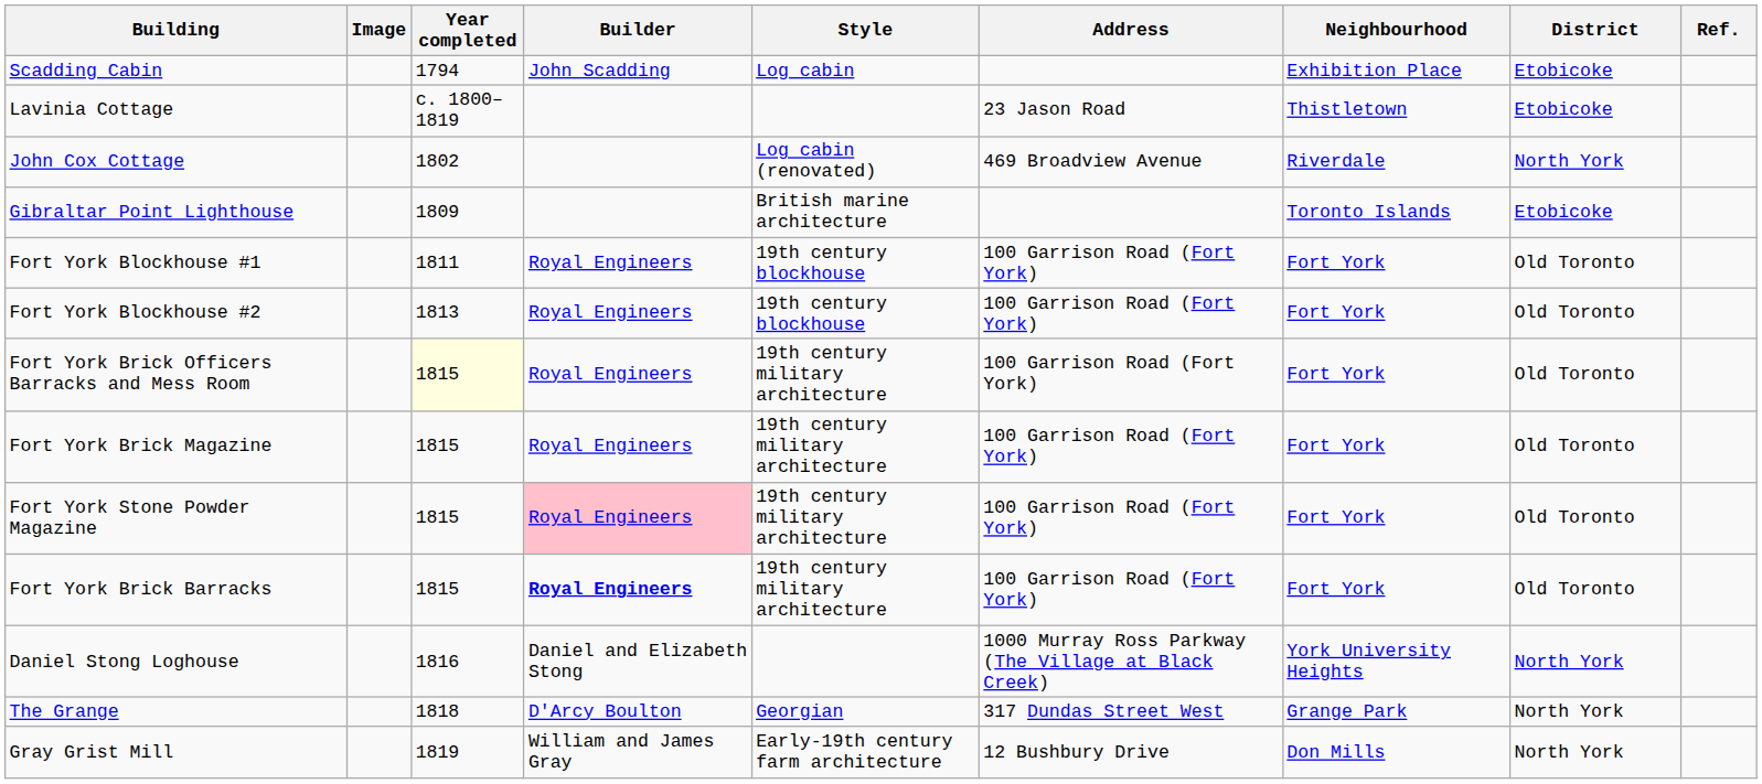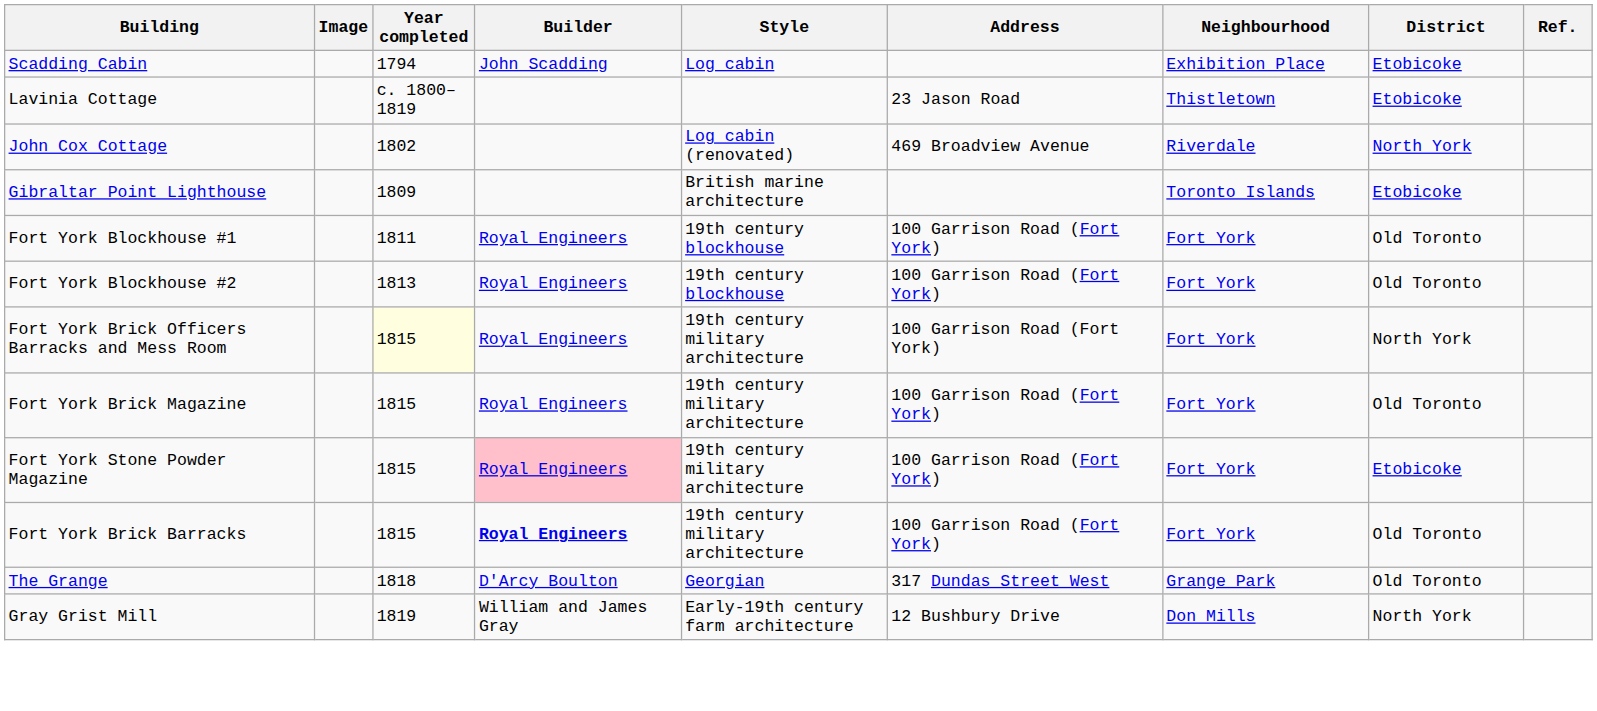 <table class="wikitable sortable plainrowheaders">
 <tr>
 <th scope=col width=18%>Building</th>
 <th scope=col width=1% class="unsortable">Image</th>
 <th scope=col width=4%>Year completed</th>
 <th scope=col width=12%>Builder</th>
 <th scope=col width=12%>Style</th>
 <th scope=col width=16%>Address</th>
 <th scope=col width=12%>Neighbourhood</th>
 <th scope=col width=9%>District</th>
 <th scope=col width=4% class="unsortable">Ref.</th>
 </tr>
 <tr>
 <td><a href='#'>Scadding Cabin</a></td>
 <td></td>
 <td>1794</td>
 <td><a href='#'>John Scadding</a></td>
 <td><a href='#'>Log cabin</a></td>
 <td></td>
 <td><a href='#'>Exhibition Place</a></td>
 <td><a href='#'>Etobicoke</a></td>
 <td></td>
 </tr>
 <tr>
 <td>Lavinia Cottage</td>
 <td></td>
 <td>c. 1800–1819</td>
 <td></td>
 <td></td>
 <td>23 Jason Road</td>
 <td><a href='#'>Thistletown</a></td>
 <td><a href='#'>Etobicoke</a></td>
 <td></td>
 </tr>
 <tr>
 <td><a href='#'>John Cox Cottage</a></td>
 <td></td>
 <td>1802</td>
 <td></td>
 <td><a href='#'>Log cabin</a> (renovated)</td>
 <td>469 Broadview Avenue</td>
 <td><a href='#'>Riverdale</a></td>
 <td><a href='#'>North York</a></td>
 <td></td>
 </tr>
 <tr>
 <td><a href='#'>Gibraltar Point Lighthouse</a></td>
 <td></td>
 <td>1809</td>
 <td></td>
 <td>British marine architecture</td>
 <td></td>
 <td><a href='#'>Toronto Islands</a></td>
 <td><a href='#'>Etobicoke</a></td>
 <td></td>
 </tr>
 <tr>
 <td>Fort York Blockhouse #1</td>
 <td></td>
 <td>1811</td>
 <td><a href='#'>Royal Engineers</a></td>
 <td>19th century <a href='#'>blockhouse</a></td>
 <td>100 Garrison Road (<a href='#'>Fort York</a>)</td>
 <td><a href='#'>Fort York</a></td>
 <td>Old Toronto</td>
 <td></td>
 </tr>
 <tr>
 <td>Fort York Blockhouse #2</td>
 <td></td>
 <td>1813</td>
 <td><a href='#'>Royal Engineers</a></td>
 <td>19th century <a href='#'>blockhouse</a></td>
 <td>100 Garrison Road (<a href='#'>Fort York</a>)</td>
 <td><a href='#'>Fort York</a></td>
 <td>Old Toronto</td>
 <td></td>
 </tr>
 <tr>
 <td>Fort York Brick Officers Barracks and Mess Room</td>
 <td></td>
 <td style="background: lightyellow;">1815</td>
 <td><a href='#'>Royal Engineers</a></td>
 <td>19th century military architecture</td>
 <td>100 Garrison Road (Fort York)</td>
 <td><a href='#'>Fort York</a></td>
-<td>Old Toronto</td>
+<td>North York</td>
 <td></td>
 </tr>
 <tr>
 <td>Fort York Brick Magazine</td>
 <td></td>
 <td>1815</td>
 <td><a href='#'>Royal Engineers</a></td>
 <td>19th century military architecture</td>
 <td>100 Garrison Road (<a href='#'>Fort York</a>)</td>
 <td><a href='#'>Fort York</a></td>
 <td>Old Toronto</td>
 <td></td>
 </tr>
 <tr>
 <td>Fort York Stone Powder Magazine</td>
 <td></td>
 <td>1815</td>
 <td style="background: pink;"><a href='#'>Royal Engineers</a></td>
 <td>19th century military architecture</td>
 <td>100 Garrison Road (<a href='#'>Fort York</a>)</td>
 <td><a href='#'>Fort York</a></td>
-<td>Old Toronto</td>
+<td><a href='#'>Etobicoke</a></td>
 <td></td>
 </tr>
 <tr>
 <td>Fort York Brick Barracks</td>
 <td></td>
 <td>1815</td>
 <td><strong><a href='#'>Royal Engineers</a></strong></td>
 <td>19th century military architecture</td>
 <td>100 Garrison Road (<a href='#'>Fort York</a>)</td>
 <td><a href='#'>Fort York</a></td>
 <td>Old Toronto</td>
 <td></td>
 </tr>
 <tr>
-<td>Daniel Stong Loghouse</td>
-<td></td>
-<td>1816</td>
-<td>Daniel and Elizabeth Stong</td>
-<td></td>
-<td>1000 Murray Ross Parkway (<a href='#'>The Village at Black Creek</a>)</td>
-<td><a href='#'>York University Heights</a></td>
-<td><a href='#'>North York</a></td>
-<td></td>
-</tr>
-<tr>
 <td><a href='#'>The Grange</a></td>
 <td></td>
 <td>1818</td>
 <td><a href='#'>D'Arcy Boulton</a></td>
 <td><a href='#'>Georgian</a></td>
 <td>317 <a href='#'>Dundas Street West</a></td>
 <td><a href='#'>Grange Park</a></td>
-<td>North York</td>
+<td>Old Toronto</td>
 <td></td>
 </tr>
 <tr>
 <td>Gray Grist Mill</td>
 <td></td>
 <td>1819</td>
 <td>William and James Gray</td>
 <td>Early-19th century farm architecture</td>
 <td>12 Bushbury Drive</td>
 <td><a href='#'>Don Mills</a></td>
 <td>North York</td>
 <td></td>
 </tr>
 </table>
